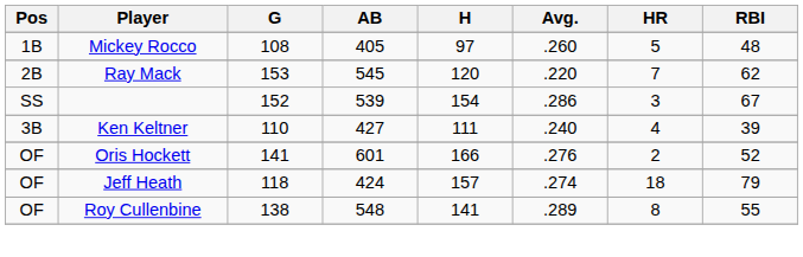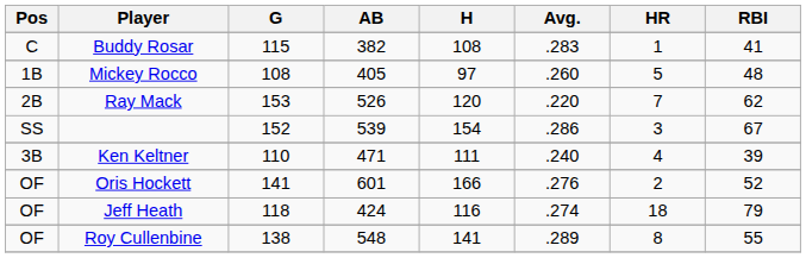 <table class="wikitable sortable">
 <tr>
 <th bgcolor="#DDDDFF" width="5%">Pos</th>
 <th bgcolor="#DDDDFF" width="16%">Player</th>
 <th bgcolor="#DDDDFF" width="9%">G</th>
 <th bgcolor="#DDDDFF" width="9%">AB</th>
 <th bgcolor="#DDDDFF" width="9%">H</th>
 <th bgcolor="#DDDDFF" width="9%">Avg.</th>
 <th bgcolor="#DDDDFF" width="9%">HR</th>
 <th bgcolor="#DDDDFF" width="9%">RBI</th>
 </tr>
 <tr>
+</tr>
+<tr align="center">
+<td>C</td>
+<td><a href='#'>Buddy Rosar</a></td>
+<td>115</td>
+<td>382</td>
+<td>108</td>
+<td>.283</td>
+<td>1</td>
+<td>41</td>
 </tr>
 <tr>
 </tr>
 <tr align="center">
 <td>1B</td>
 <td><a href='#'>Mickey Rocco</a></td>
 <td>108</td>
 <td>405</td>
 <td>97</td>
 <td>.260</td>
 <td>5</td>
 <td>48</td>
 </tr>
 <tr>
 </tr>
 <tr align="center">
 <td>2B</td>
 <td><a href='#'>Ray Mack</a></td>
 <td>153</td>
-<td>545</td>
+<td>526</td>
 <td>120</td>
 <td>.220</td>
 <td>7</td>
 <td>62</td>
 </tr>
 <tr align="center">
 <td>SS</td>
 <td></td>
 <td>152</td>
 <td>539</td>
 <td>154</td>
 <td>.286</td>
 <td>3</td>
 <td>67</td>
 </tr>
 <tr>
 </tr>
 <tr align="center">
 <td>3B</td>
 <td><a href='#'>Ken Keltner</a></td>
 <td>110</td>
-<td>427</td>
+<td>471</td>
 <td>111</td>
 <td>.240</td>
 <td>4</td>
 <td>39</td>
 </tr>
 <tr>
 </tr>
 <tr align="center">
 <td>OF</td>
 <td><a href='#'>Oris Hockett</a></td>
 <td>141</td>
 <td>601</td>
 <td>166</td>
 <td>.276</td>
 <td>2</td>
 <td>52</td>
 </tr>
 <tr>
 </tr>
 <tr align="center">
 <td>OF</td>
 <td><a href='#'>Jeff Heath</a></td>
 <td>118</td>
 <td>424</td>
-<td>157</td>
+<td>116</td>
 <td>.274</td>
 <td>18</td>
 <td>79</td>
 </tr>
 <tr>
 </tr>
 <tr align="center">
 <td>OF</td>
 <td><a href='#'>Roy Cullenbine</a></td>
 <td>138</td>
 <td>548</td>
 <td>141</td>
 <td>.289</td>
 <td>8</td>
 <td>55</td>
 </tr>
 <tr align="center">
 </tr>
 </table>
